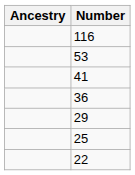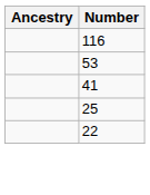 <table style="float: right; width:25%;" class="wikitable sortable">
 <tr>
 <th>Ancestry</th>
 <th>Number</th>
 </tr>
 <tr>
 <td></td>
 <td>116</td>
 </tr>
 <tr>
 <td></td>
 <td>53</td>
 </tr>
 <tr>
 <td></td>
 <td>41</td>
 </tr>
 <tr>
 <td></td>
-<td>36</td>
-</tr>
-<tr>
-<td></td>
-<td>29</td>
-</tr>
-<tr>
-<td></td>
 <td>25</td>
 </tr>
 <tr>
 <td></td>
 <td>22</td>
 </tr>
 </table>
